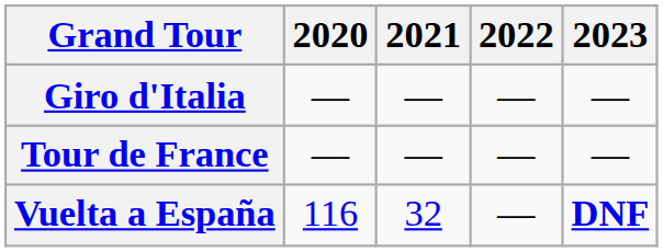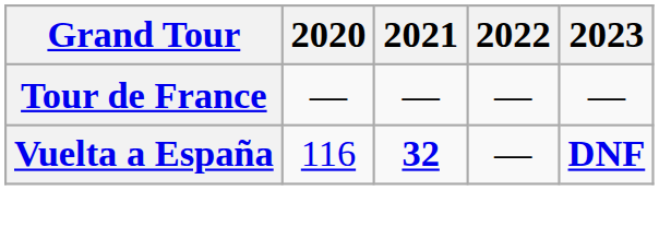 <table class="wikitable plainrowheaders">
 <tr>
 <th scope="col"><a href='#'>Grand Tour</a></th>
 <th scope="col">2020</th>
 <th scope="col">2021</th>
 <th scope="col">2022</th>
 <th scope="col">2023</th>
-</tr>
-<tr style="text-align:center;">
-<th scope="row"> <a href='#'>Giro d'Italia</a></th>
-<td>—</td>
-<td>—</td>
-<td>—</td>
-<td>—</td>
 </tr>
 <tr style="text-align:center;">
 <th scope="row"> <a href='#'>Tour de France</a></th>
 <td>—</td>
 <td>—</td>
 <td>—</td>
 <td>—</td>
 </tr>
 <tr style="text-align:center;">
 <th scope="row"> <a href='#'>Vuelta a España</a></th>
 <td><a href='#'>116</a></td>
-<td><a href='#'>32</a></td>
+<td><strong><a href='#'>32</a></strong></td>
 <td>—</td>
 <td><strong><a href='#'>DNF</a></strong></td>
 </tr>
 </table>
